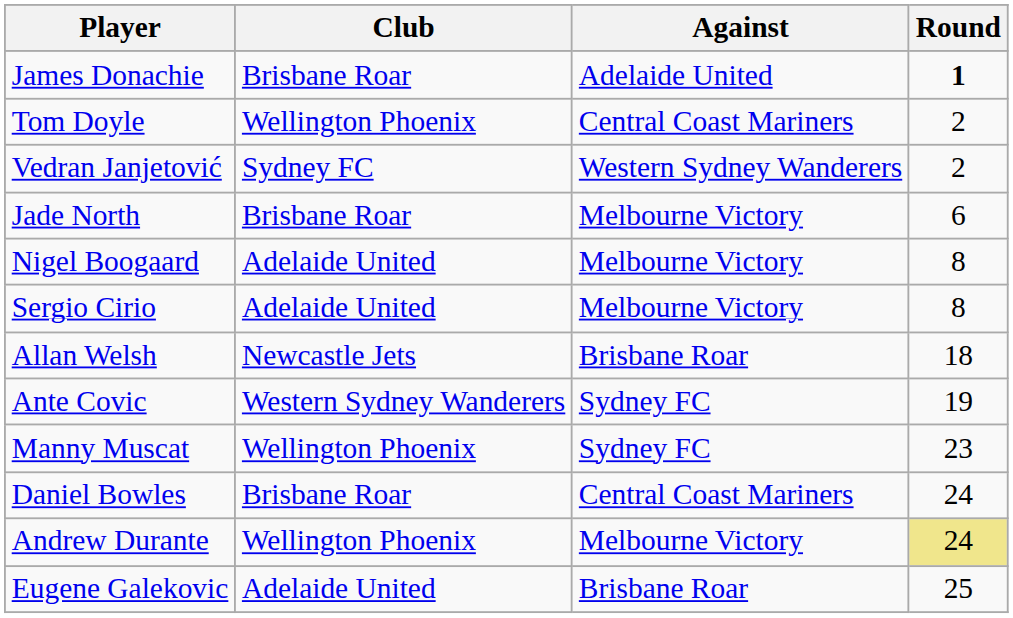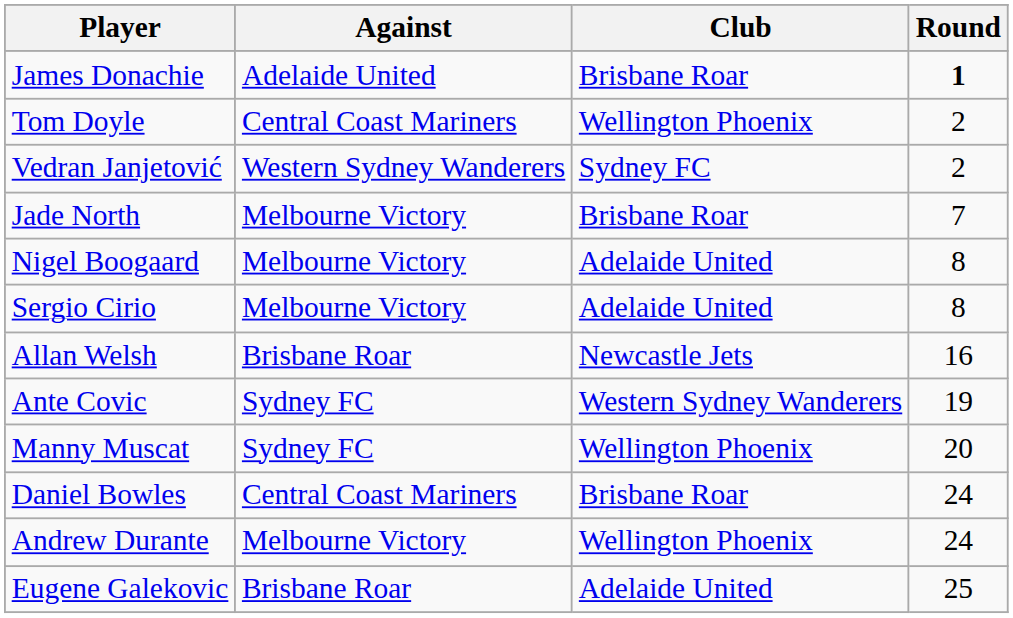 <table class="wikitable" style="text-align:center;">
 <tr>
 <th>Player</th>
+<th>Against</th>
 <th>Club</th>
-<th>Against</th>
 <th>Round</th>
 </tr>
 <tr>
 <td align="left"> <a href='#'>James Donachie</a></td>
+<td style="text-align:left;"><a href='#'>Adelaide United</a></td>
 <td style="text-align:left;"><a href='#'>Brisbane Roar</a></td>
-<td style="text-align:left;"><a href='#'>Adelaide United</a></td>
 <td><strong>1</strong></td>
 </tr>
 <tr>
 <td align="left"> <a href='#'>Tom Doyle</a></td>
+<td style="text-align:left;"><a href='#'>Central Coast Mariners</a></td>
 <td style="text-align:left;"><a href='#'>Wellington Phoenix</a></td>
-<td style="text-align:left;"><a href='#'>Central Coast Mariners</a></td>
 <td>2</td>
 </tr>
 <tr>
 <td align="left"> <a href='#'>Vedran Janjetović</a></td>
+<td style="text-align:left;"><a href='#'>Western Sydney Wanderers</a></td>
 <td style="text-align:left;"><a href='#'>Sydney FC</a></td>
-<td style="text-align:left;"><a href='#'>Western Sydney Wanderers</a></td>
 <td>2</td>
 </tr>
 <tr>
 <td align="left"> <a href='#'>Jade North</a></td>
+<td style="text-align:left;"><a href='#'>Melbourne Victory</a></td>
 <td style="text-align:left;"><a href='#'>Brisbane Roar</a></td>
-<td style="text-align:left;"><a href='#'>Melbourne Victory</a></td>
-<td>6</td>
+<td>7</td>
 </tr>
 <tr>
 <td align="left"> <a href='#'>Nigel Boogaard</a></td>
+<td style="text-align:left;"><a href='#'>Melbourne Victory</a></td>
 <td style="text-align:left;"><a href='#'>Adelaide United</a></td>
-<td style="text-align:left;"><a href='#'>Melbourne Victory</a></td>
 <td>8</td>
 </tr>
 <tr>
 <td align="left"> <a href='#'>Sergio Cirio</a></td>
+<td style="text-align:left;"><a href='#'>Melbourne Victory</a></td>
 <td style="text-align:left;"><a href='#'>Adelaide United</a></td>
-<td style="text-align:left;"><a href='#'>Melbourne Victory</a></td>
 <td>8</td>
 </tr>
 <tr>
 <td align="left"> <a href='#'>Allan Welsh</a></td>
+<td style="text-align:left;"><a href='#'>Brisbane Roar</a></td>
 <td style="text-align:left;"><a href='#'>Newcastle Jets</a></td>
-<td style="text-align:left;"><a href='#'>Brisbane Roar</a></td>
-<td>18</td>
+<td>16</td>
 </tr>
 <tr>
 <td align="left"> <a href='#'>Ante Covic</a></td>
+<td style="text-align:left;"><a href='#'>Sydney FC</a></td>
 <td style="text-align:left;"><a href='#'>Western Sydney Wanderers</a></td>
-<td style="text-align:left;"><a href='#'>Sydney FC</a></td>
 <td>19</td>
 </tr>
 <tr>
 <td align="left"> <a href='#'>Manny Muscat</a></td>
+<td style="text-align:left;"><a href='#'>Sydney FC</a></td>
 <td style="text-align:left;"><a href='#'>Wellington Phoenix</a></td>
-<td style="text-align:left;"><a href='#'>Sydney FC</a></td>
-<td>23</td>
+<td>20</td>
 </tr>
 <tr>
 <td align="left"> <a href='#'>Daniel Bowles</a></td>
+<td style="text-align:left;"><a href='#'>Central Coast Mariners</a></td>
 <td style="text-align:left;"><a href='#'>Brisbane Roar</a></td>
-<td style="text-align:left;"><a href='#'>Central Coast Mariners</a></td>
 <td>24</td>
 </tr>
 <tr>
 <td align="left"> <a href='#'>Andrew Durante</a></td>
+<td style="text-align:left;"><a href='#'>Melbourne Victory</a></td>
 <td style="text-align:left;"><a href='#'>Wellington Phoenix</a></td>
-<td style="text-align:left;"><a href='#'>Melbourne Victory</a></td>
-<td style="background: khaki;">24</td>
+<td>24</td>
 </tr>
 <tr>
 <td align="left"> <a href='#'>Eugene Galekovic</a></td>
+<td style="text-align:left;"><a href='#'>Brisbane Roar</a></td>
 <td style="text-align:left;"><a href='#'>Adelaide United</a></td>
-<td style="text-align:left;"><a href='#'>Brisbane Roar</a></td>
 <td>25</td>
 </tr>
 </table>
